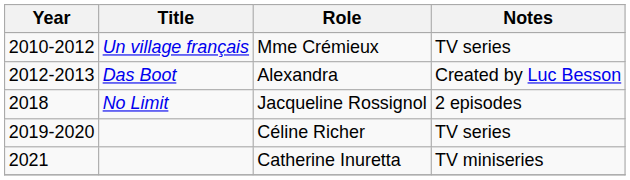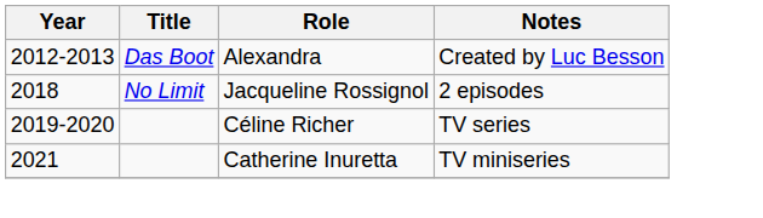 <table class="wikitable sortable">
 <tr>
 <th>Year</th>
 <th>Title</th>
 <th>Role</th>
 <th class="unsortable">Notes</th>
-</tr>
-<tr>
-<td>2010-2012</td>
-<td><em><a href='#'>Un village français</a></em></td>
-<td>Mme Crémieux</td>
-<td>TV series</td>
 </tr>
 <tr>
 <td>2012-2013</td>
 <td><em><a href='#'>Das Boot</a></em></td>
 <td>Alexandra</td>
 <td>Created by <a href='#'>Luc Besson</a></td>
 </tr>
 <tr>
 <td>2018</td>
 <td><em><a href='#'>No Limit</a> </em></td>
 <td>Jacqueline Rossignol</td>
 <td>2 episodes</td>
 </tr>
 <tr>
 <td>2019-2020</td>
 <td><em></em></td>
 <td>Céline Richer</td>
 <td>TV series</td>
 </tr>
 <tr>
 <td>2021</td>
 <td><em></em></td>
 <td>Catherine Inuretta</td>
 <td>TV miniseries</td>
 </tr>
 <tr>
 </tr>
 </table>
